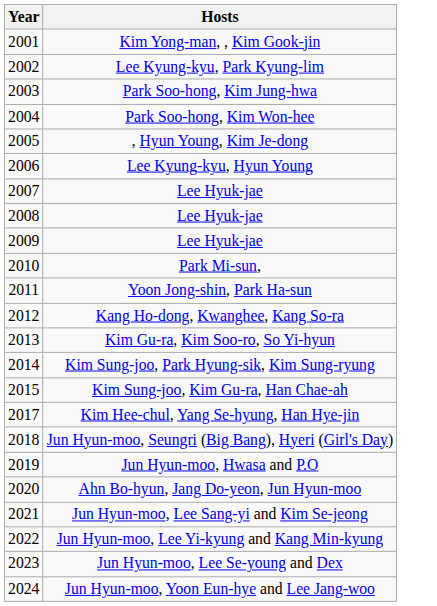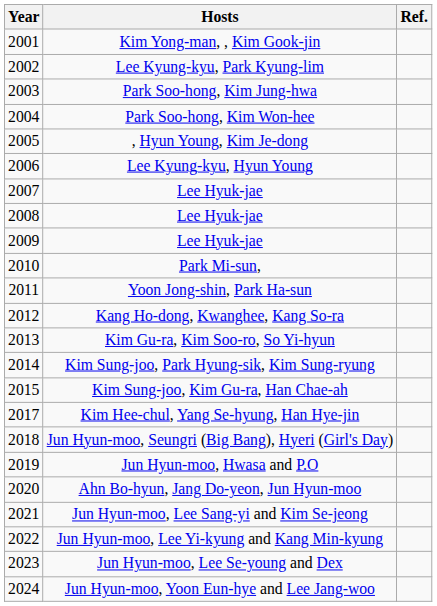 <table class="wikitable sortable" style="text-align:center">
 <tr>
 <th>Year</th>
 <th>Hosts</th>
+<th>Ref.</th>
 </tr>
 <tr>
 <td>2001</td>
 <td><a href='#'>Kim Yong-man</a>, , <a href='#'>Kim Gook-jin</a></td>
+<td></td>
 </tr>
 <tr>
 <td>2002</td>
 <td><a href='#'>Lee Kyung-kyu</a>, <a href='#'>Park Kyung-lim</a></td>
+<td></td>
 </tr>
 <tr>
 <td>2003</td>
 <td><a href='#'>Park Soo-hong</a>, <a href='#'>Kim Jung-hwa</a></td>
+<td></td>
 </tr>
 <tr>
 <td>2004</td>
 <td><a href='#'>Park Soo-hong</a>, <a href='#'>Kim Won-hee</a></td>
+<td></td>
 </tr>
 <tr>
 <td>2005</td>
 <td>, <a href='#'>Hyun Young</a>, <a href='#'>Kim Je-dong</a></td>
+<td></td>
 </tr>
 <tr>
 <td>2006</td>
 <td><a href='#'>Lee Kyung-kyu</a>, <a href='#'>Hyun Young</a></td>
+<td></td>
 </tr>
 <tr>
 <td>2007</td>
 <td><a href='#'>Lee Hyuk-jae</a></td>
+<td></td>
 </tr>
 <tr>
 <td>2008</td>
 <td><a href='#'>Lee Hyuk-jae</a></td>
+<td></td>
 </tr>
 <tr>
 <td>2009</td>
 <td><a href='#'>Lee Hyuk-jae</a></td>
+<td></td>
 </tr>
 <tr>
 <td>2010</td>
 <td><a href='#'>Park Mi-sun</a>, </td>
+<td></td>
 </tr>
 <tr>
 <td>2011</td>
 <td><a href='#'>Yoon Jong-shin</a>, <a href='#'>Park Ha-sun</a></td>
+<td></td>
 </tr>
 <tr>
 <td>2012</td>
 <td><a href='#'>Kang Ho-dong</a>, <a href='#'>Kwanghee</a>, <a href='#'>Kang So-ra</a></td>
+<td></td>
 </tr>
 <tr>
 <td>2013</td>
 <td><a href='#'>Kim Gu-ra</a>, <a href='#'>Kim Soo-ro</a>, <a href='#'>So Yi-hyun</a></td>
+<td></td>
 </tr>
 <tr>
 <td>2014</td>
 <td><a href='#'>Kim Sung-joo</a>, <a href='#'>Park Hyung-sik</a>, <a href='#'>Kim Sung-ryung</a></td>
+<td></td>
 </tr>
 <tr>
 <td>2015</td>
 <td><a href='#'>Kim Sung-joo</a>, <a href='#'>Kim Gu-ra</a>, <a href='#'>Han Chae-ah</a></td>
+<td></td>
 </tr>
 <tr>
 <td>2017</td>
 <td><a href='#'>Kim Hee-chul</a>, <a href='#'>Yang Se-hyung</a>, <a href='#'>Han Hye-jin</a></td>
+<td></td>
 </tr>
 <tr>
 <td>2018</td>
 <td><a href='#'>Jun Hyun-moo</a>, <a href='#'>Seungri</a> (<a href='#'>Big Bang</a>), <a href='#'>Hyeri</a> (<a href='#'>Girl's Day</a>)</td>
+<td></td>
 </tr>
 <tr>
 <td>2019</td>
 <td><a href='#'>Jun Hyun-moo</a>, <a href='#'>Hwasa</a> and <a href='#'>P.O</a></td>
+<td></td>
 </tr>
 <tr>
 <td>2020</td>
 <td><a href='#'>Ahn Bo-hyun</a>, <a href='#'>Jang Do-yeon</a>, <a href='#'>Jun Hyun-moo</a></td>
+<td></td>
 </tr>
 <tr>
 <td>2021</td>
 <td><a href='#'>Jun Hyun-moo</a>, <a href='#'>Lee Sang-yi</a> and <a href='#'>Kim Se-jeong</a></td>
+<td></td>
 </tr>
 <tr>
 <td>2022</td>
 <td><a href='#'>Jun Hyun-moo</a>, <a href='#'>Lee Yi-kyung</a> and <a href='#'>Kang Min-kyung</a></td>
+<td></td>
 </tr>
 <tr>
 <td>2023</td>
 <td><a href='#'>Jun Hyun-moo</a>, <a href='#'>Lee Se-young</a> and <a href='#'>Dex</a></td>
+<td></td>
 </tr>
 <tr>
 <td>2024</td>
 <td><a href='#'>Jun Hyun-moo</a>, <a href='#'>Yoon Eun-hye</a> and <a href='#'>Lee Jang-woo</a></td>
+<td></td>
 </tr>
 </table>
